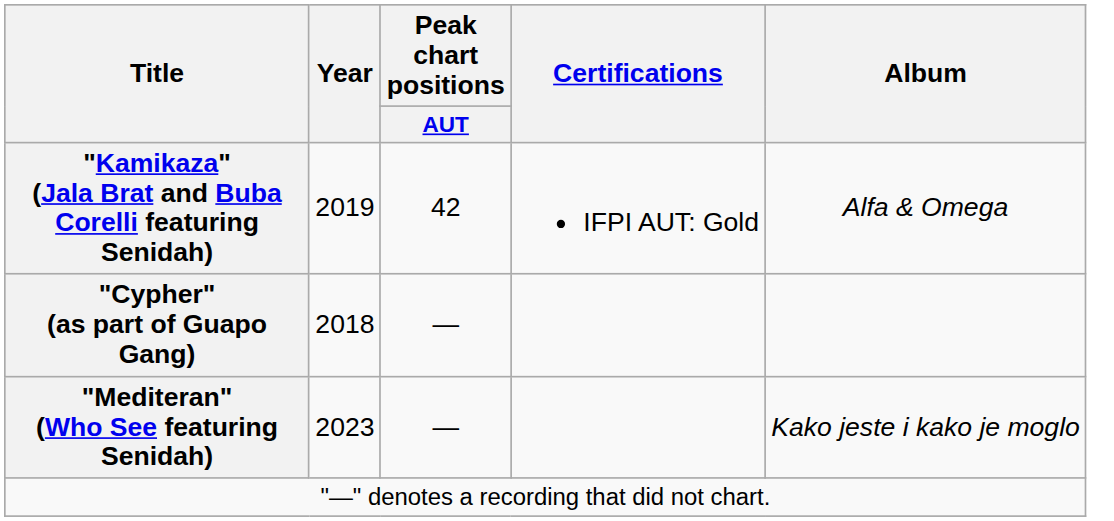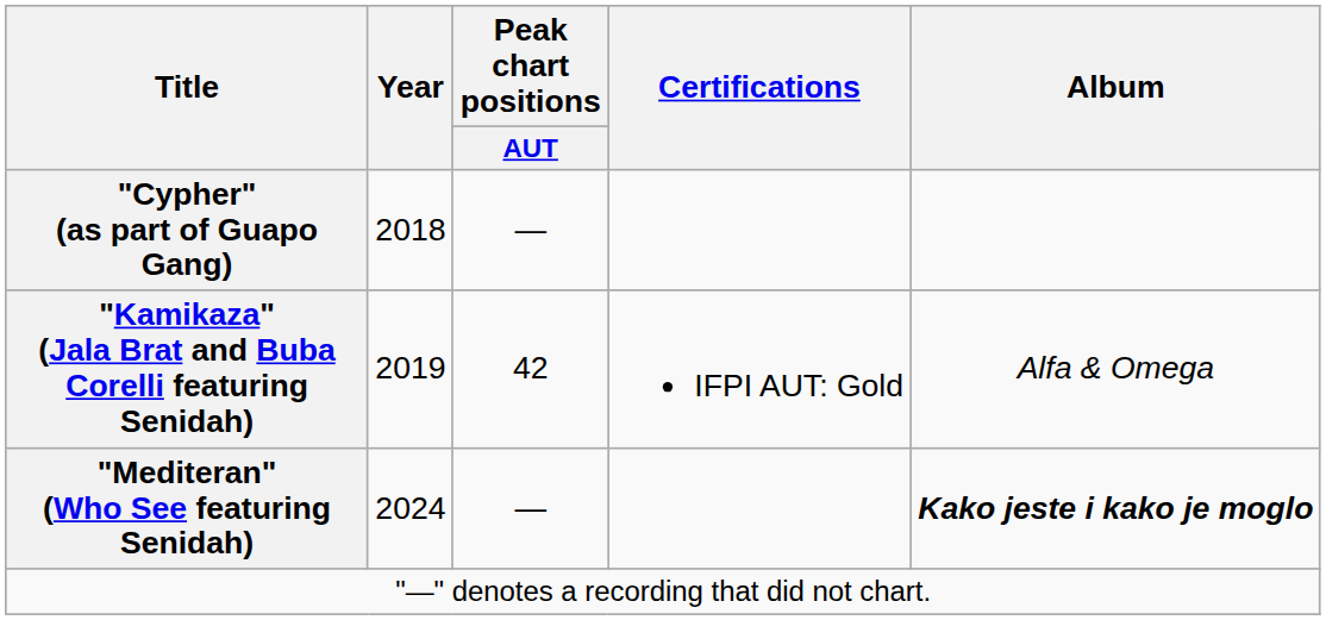 <table class="wikitable plainrowheaders" style="text-align:center;">
 <tr>
 <th scope="col" style="width:11em;" rowspan="2">Title</th>
 <th scope="col" rowspan="2">Year</th>
 <th scope="col">Peak chart positions</th>
 <th scope="col" rowspan="2"><a href='#'>Certifications</a></th>
 <th scope="col" rowspan="2">Album</th>
 </tr>
 <tr>
 <th style="width:2.5em; font-size:85%"><a href='#'>AUT</a><br></th>
 </tr>
 <tr>
+<th scope="row">"Cypher"<br><span>(as part of Guapo Gang)</span></th>
+<td>2018</td>
+<td>—</td>
+<td></td>
+<td></td>
+</tr>
+<tr>
 <th scope="row">"<a href='#'>Kamikaza</a>"<br><span>(<a href='#'>Jala Brat</a> and <a href='#'>Buba Corelli</a> featuring Senidah)</span></th>
 <td>2019</td>
 <td>42</td>
 <td><br><ul><li>IFPI AUT: Gold</li></ul></td>
 <td><em>Alfa & Omega</em></td>
 </tr>
 <tr>
-<th scope="row">"Cypher"<br><span>(as part of Guapo Gang)</span></th>
-<td>2018</td>
+<th scope="row">"Mediteran"<br><span>(<a href='#'>Who See</a> featuring Senidah)</span></th>
+<td>2024</td>
 <td>—</td>
 <td></td>
-<td></td>
-</tr>
-<tr>
-<th scope="row">"Mediteran"<br><span>(<a href='#'>Who See</a> featuring Senidah)</span></th>
-<td>2023</td>
-<td>—</td>
-<td></td>
-<td><em>Kako jeste i kako je moglo</em></td>
+<td><strong><em>Kako jeste i kako je moglo</em></strong></td>
 </tr>
 <tr>
 <td colspan="5" style="font-size:90%">"—" denotes a recording that did not chart.</td>
 </tr>
 </table>
